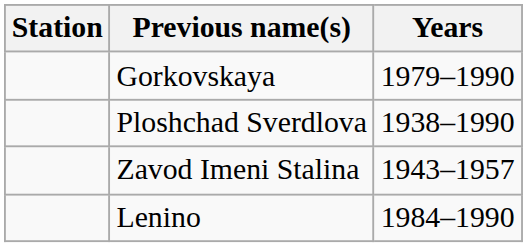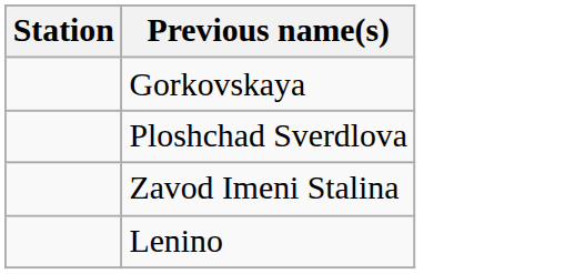 <table class="wikitable" style="border-collapse: collapse; text-align: left;">
 <tr>
 <th>Station</th>
 <th>Previous name(s)</th>
-<th>Years</th>
 </tr>
 <tr>
 <td style="text-align: left;"></td>
 <td>Gorkovskaya</td>
-<td>1979–1990</td>
 </tr>
 <tr>
 <td style="text-align: left;"></td>
 <td>Ploshchad Sverdlova</td>
-<td>1938–1990</td>
 </tr>
 <tr>
 <td style="text-align: left;"></td>
 <td>Zavod Imeni Stalina</td>
-<td>1943–1957</td>
 </tr>
 <tr>
 <td style="text-align: left;"></td>
 <td>Lenino</td>
-<td>1984–1990</td>
 </tr>
 </table>
